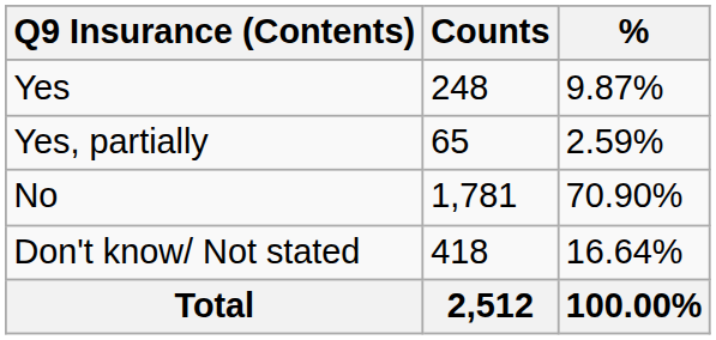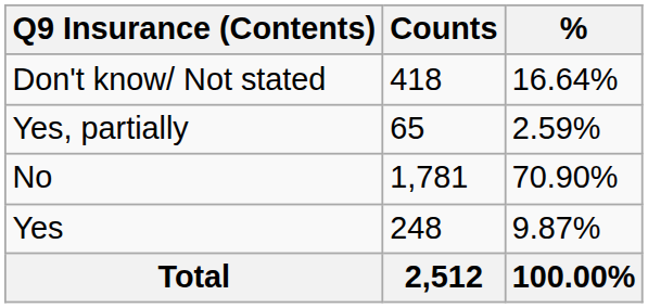 <table class="wikitable sortable">
 <tr>
 <th>Q9 Insurance (Contents)</th>
 <th>Counts</th>
 <th>%</th>
 </tr>
 <tr>
-<td>Yes</td>
-<td>248</td>
-<td>9.87%</td>
+<td>Don't know/ Not stated</td>
+<td>418</td>
+<td>16.64%</td>
 </tr>
 <tr>
 <td>Yes, partially</td>
 <td>65</td>
 <td>2.59%</td>
 </tr>
 <tr>
 <td>No</td>
 <td>1,781</td>
 <td>70.90%</td>
 </tr>
 <tr>
-<td>Don't know/ Not stated</td>
-<td>418</td>
-<td>16.64%</td>
+<td>Yes</td>
+<td>248</td>
+<td>9.87%</td>
 </tr>
 <tr>
 <th>Total</th>
 <th>2,512</th>
 <th>100.00%</th>
 </tr>
 </table>
